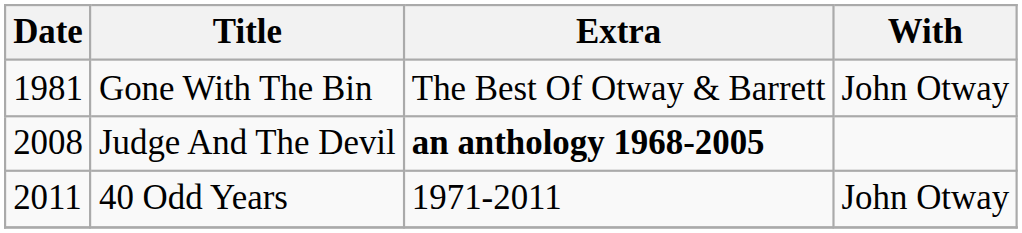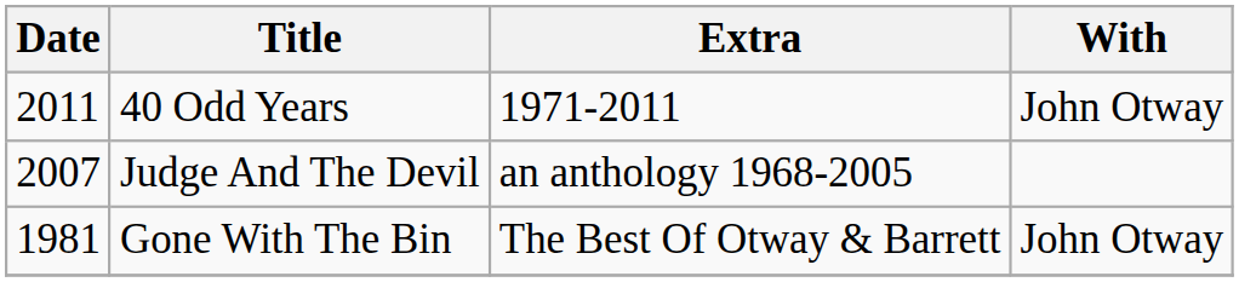 <table class="wikitable">
 <tr>
 <th>Date</th>
 <th>Title</th>
 <th>Extra</th>
 <th>With</th>
 </tr>
 <tr>
+<td>2011</td>
+<td>40 Odd Years</td>
+<td>1971-2011</td>
+<td>John Otway</td>
+</tr>
+<tr>
+<td>2007</td>
+<td>Judge And The Devil</td>
+<td>an anthology 1968-2005</td>
+<td></td>
+</tr>
+<tr>
 <td>1981</td>
 <td>Gone With The Bin</td>
 <td>The Best Of Otway & Barrett</td>
 <td>John Otway</td>
 </tr>
 <tr>
-<td>2008</td>
-<td>Judge And The Devil</td>
-<td><strong>an anthology 1968-2005</strong></td>
-<td></td>
-</tr>
-<tr>
-<td>2011</td>
-<td>40 Odd Years</td>
-<td>1971-2011</td>
-<td>John Otway</td>
-</tr>
-<tr>
 </tr>
 </table>
